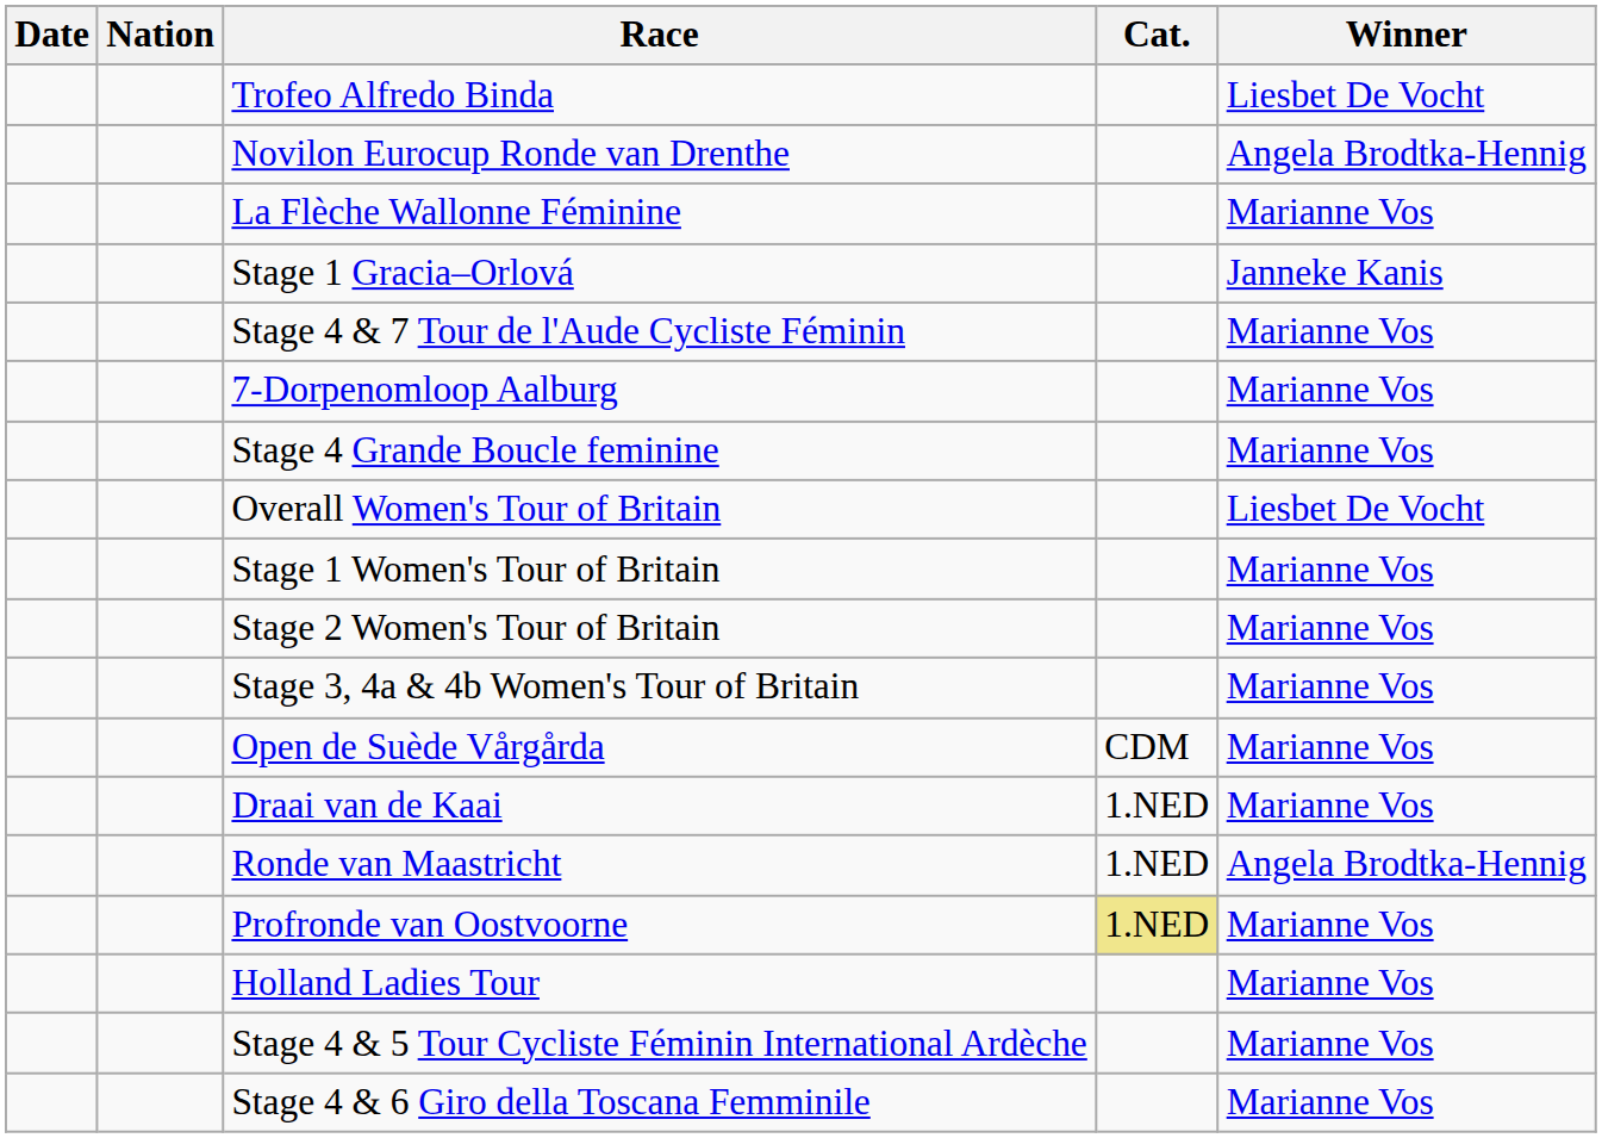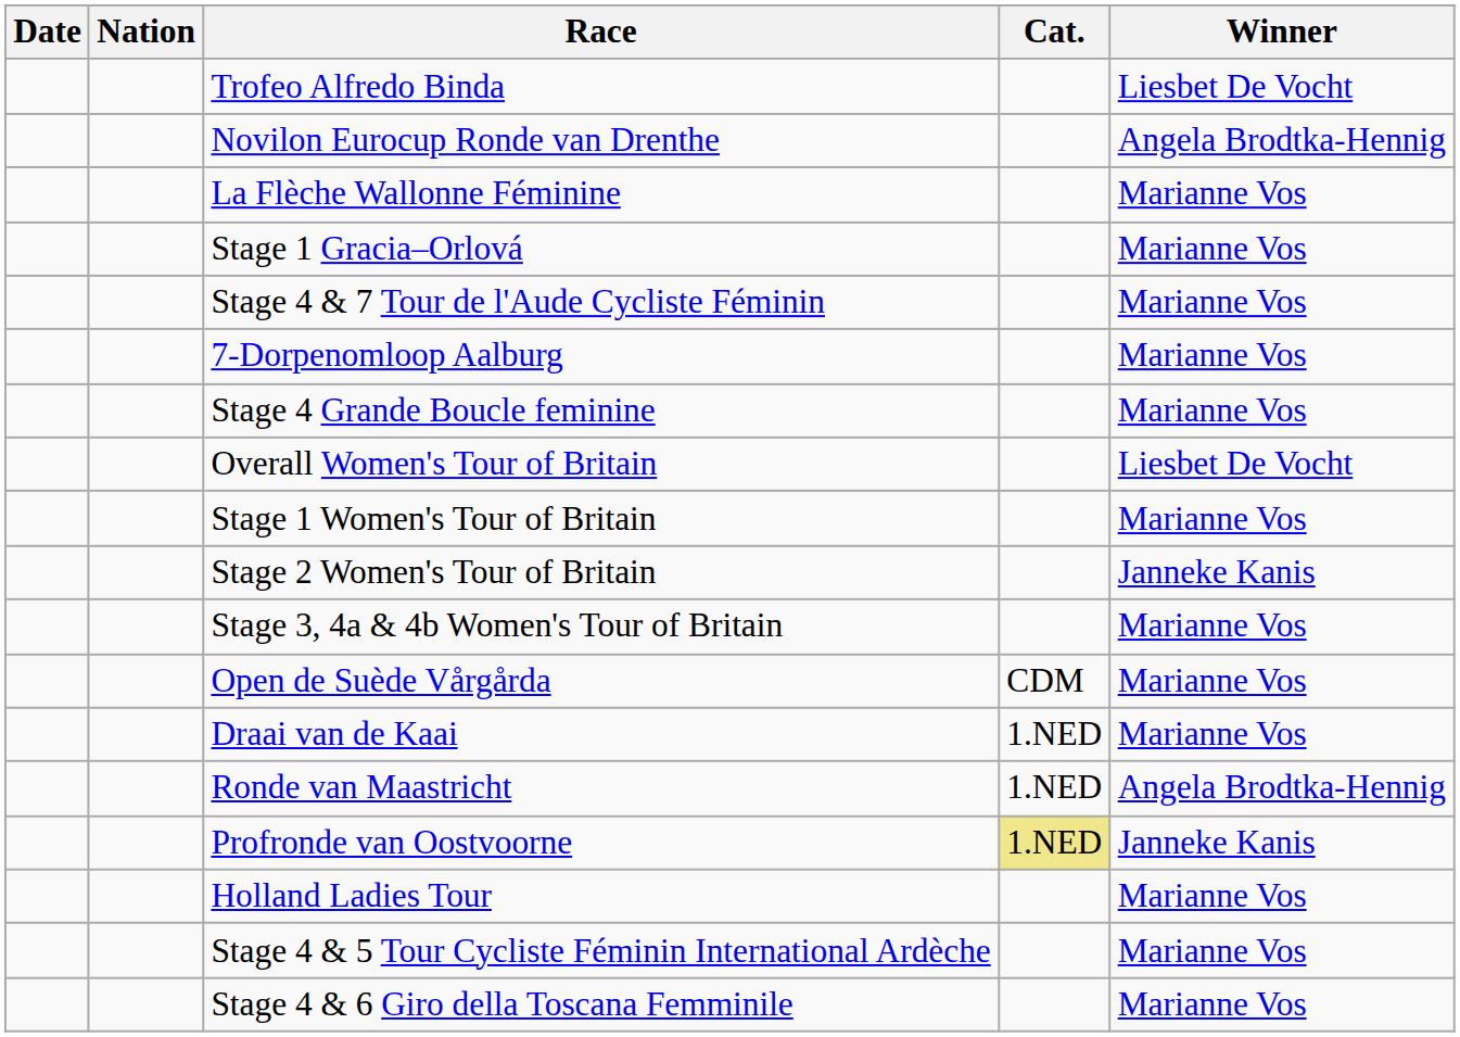 <table class="wikitable sortable">
 <tr>
 <th>Date</th>
 <th>Nation</th>
 <th>Race</th>
 <th>Cat.</th>
 <th>Winner</th>
 </tr>
 <tr>
 <td></td>
 <td></td>
 <td><a href='#'>Trofeo Alfredo Binda</a></td>
 <td></td>
 <td><a href='#'>Liesbet De Vocht</a></td>
 </tr>
 <tr>
 <td></td>
 <td></td>
 <td><a href='#'>Novilon Eurocup Ronde van Drenthe</a></td>
 <td></td>
 <td><a href='#'>Angela Brodtka-Hennig</a></td>
 </tr>
 <tr>
 <td></td>
 <td></td>
 <td><a href='#'>La Flèche Wallonne Féminine</a></td>
 <td></td>
 <td><a href='#'>Marianne Vos</a></td>
 </tr>
 <tr>
 <td></td>
 <td></td>
 <td>Stage 1 <a href='#'>Gracia–Orlová</a></td>
 <td></td>
-<td><a href='#'>Janneke Kanis</a></td>
+<td><a href='#'>Marianne Vos</a></td>
 </tr>
 <tr>
 <td></td>
 <td></td>
 <td>Stage 4 & 7 <a href='#'>Tour de l'Aude Cycliste Féminin</a></td>
 <td></td>
 <td><a href='#'>Marianne Vos</a></td>
 </tr>
 <tr>
 <td></td>
 <td></td>
 <td><a href='#'>7-Dorpenomloop Aalburg</a></td>
 <td></td>
 <td><a href='#'>Marianne Vos</a></td>
 </tr>
 <tr>
 <td></td>
 <td></td>
 <td>Stage 4 <a href='#'>Grande Boucle feminine</a></td>
 <td></td>
 <td><a href='#'>Marianne Vos</a></td>
 </tr>
 <tr>
 <td></td>
 <td></td>
 <td>Overall <a href='#'>Women's Tour of Britain</a></td>
 <td></td>
 <td><a href='#'>Liesbet De Vocht</a></td>
 </tr>
 <tr>
 <td></td>
 <td></td>
 <td>Stage 1 Women's Tour of Britain</td>
 <td></td>
 <td><a href='#'>Marianne Vos</a></td>
 </tr>
 <tr>
 <td></td>
 <td></td>
 <td>Stage 2 Women's Tour of Britain</td>
 <td></td>
-<td><a href='#'>Marianne Vos</a></td>
+<td><a href='#'>Janneke Kanis</a></td>
 </tr>
 <tr>
 <td></td>
 <td></td>
 <td>Stage 3, 4a & 4b Women's Tour of Britain</td>
 <td></td>
 <td><a href='#'>Marianne Vos</a></td>
 </tr>
 <tr>
 <td></td>
 <td></td>
 <td><a href='#'>Open de Suède Vårgårda</a></td>
 <td>CDM</td>
 <td><a href='#'>Marianne Vos</a></td>
 </tr>
 <tr>
 <td></td>
 <td></td>
 <td><a href='#'>Draai van de Kaai</a></td>
 <td>1.NED</td>
 <td><a href='#'>Marianne Vos</a></td>
 </tr>
 <tr>
 <td></td>
 <td></td>
 <td><a href='#'>Ronde van Maastricht</a></td>
 <td>1.NED</td>
 <td><a href='#'>Angela Brodtka-Hennig</a></td>
 </tr>
 <tr>
 <td></td>
 <td></td>
 <td><a href='#'>Profronde van Oostvoorne</a></td>
 <td style="background: khaki;">1.NED</td>
-<td><a href='#'>Marianne Vos</a></td>
+<td><a href='#'>Janneke Kanis</a></td>
 </tr>
 <tr>
 <td></td>
 <td></td>
 <td><a href='#'>Holland Ladies Tour</a></td>
 <td></td>
 <td><a href='#'>Marianne Vos</a></td>
 </tr>
 <tr>
 <td></td>
 <td></td>
 <td>Stage 4 & 5 <a href='#'>Tour Cycliste Féminin International Ardèche</a></td>
 <td></td>
 <td><a href='#'>Marianne Vos</a></td>
 </tr>
 <tr>
 <td></td>
 <td></td>
 <td>Stage 4 & 6 <a href='#'>Giro della Toscana Femminile</a></td>
 <td></td>
 <td><a href='#'>Marianne Vos</a></td>
 </tr>
 </table>
